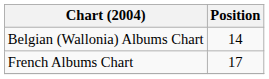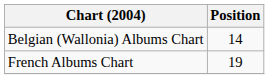 <table class="wikitable">
 <tr>
 <th>Chart (2004)</th>
 <th align="center">Position</th>
 </tr>
 <tr>
 <td align="left">Belgian (Wallonia) Albums Chart</td>
 <td align="center">14</td>
 </tr>
 <tr>
 <td align="left">French Albums Chart</td>
-<td align="center">17</td>
+<td align="center">19</td>
 </tr>
 <tr>
 </tr>
 </table>
